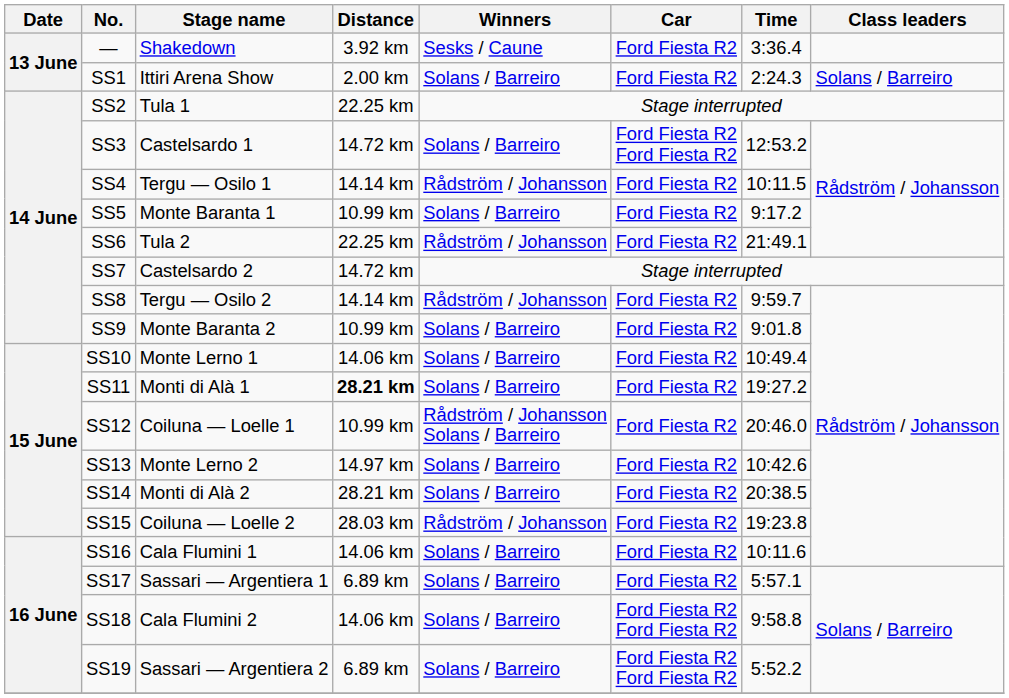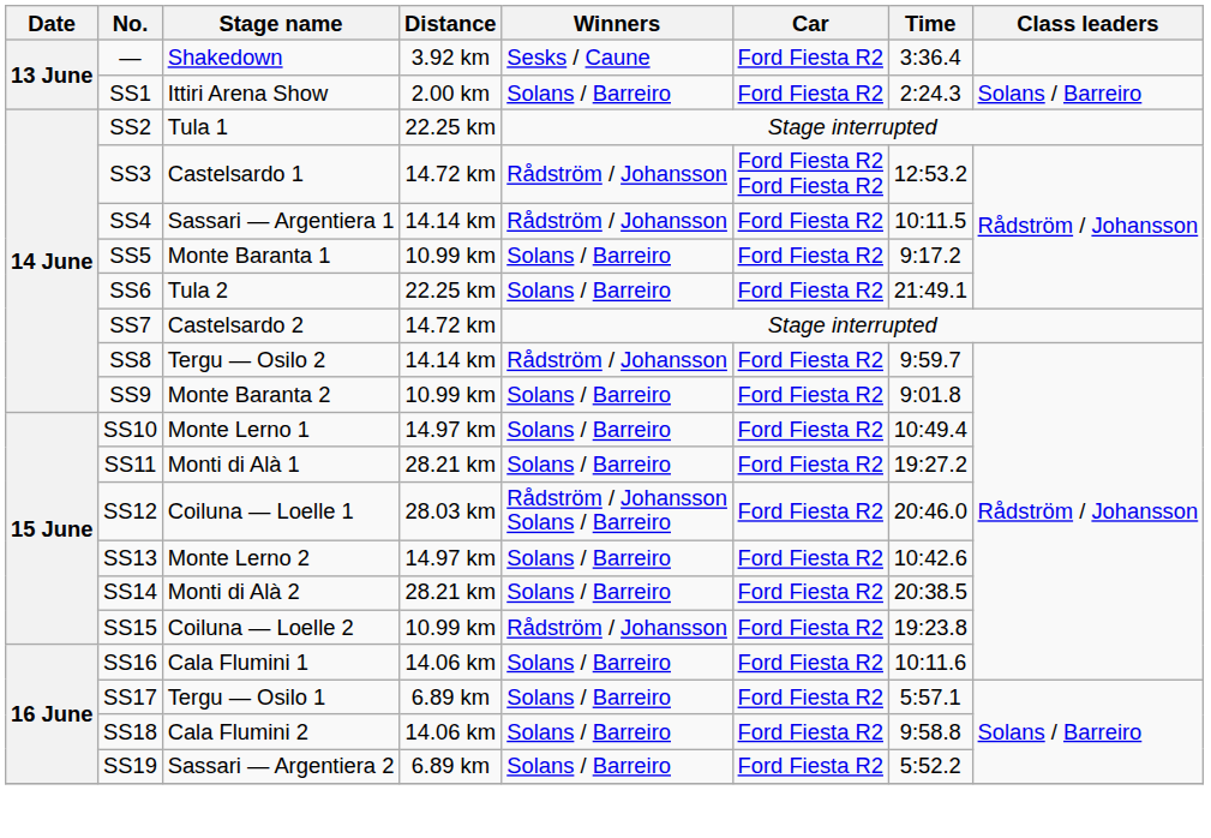 <table class="wikitable" style="font-size: 85%;">
 <tr>
 <th>Date</th>
 <th>No.</th>
 <th>Stage name</th>
 <th>Distance</th>
 <th>Winners</th>
 <th>Car</th>
 <th>Time</th>
 <th>Class leaders</th>
 </tr>
 <tr>
 <th nowrap rowspan="2">13 June</th>
 <td align="center">—</td>
 <td><a href='#'>Shakedown</a></td>
 <td align="center">3.92 km</td>
 <td><a href='#'>Sesks</a> / <a href='#'>Caune</a></td>
 <td><a href='#'>Ford Fiesta R2</a></td>
 <td align="center">3:36.4</td>
 <td></td>
 </tr>
 <tr>
 <td align="center">SS1</td>
 <td>Ittiri Arena Show</td>
 <td align="center">2.00 km</td>
 <td><a href='#'>Solans</a> / <a href='#'>Barreiro</a></td>
 <td><a href='#'>Ford Fiesta R2</a></td>
 <td align="center">2:24.3</td>
 <td><a href='#'>Solans</a> / <a href='#'>Barreiro</a></td>
 </tr>
 <tr>
 <th rowspan="8">14 June</th>
 <td align="center">SS2</td>
 <td>Tula 1</td>
 <td align="center">22.25 km</td>
 <td colspan="4" align="center"><em>Stage interrupted</em></td>
 </tr>
 <tr>
 <td align="center">SS3</td>
 <td>Castelsardo 1</td>
 <td align="center">14.72 km</td>
-<td><a href='#'>Solans</a> / <a href='#'>Barreiro</a></td>
+<td nowrap><a href='#'>Rådström</a> / <a href='#'>Johansson</a></td>
 <td><a href='#'>Ford Fiesta R2</a><br><a href='#'>Ford Fiesta R2</a></td>
 <td align="center">12:53.2</td>
 <td rowspan="4" nowrap><a href='#'>Rådström</a> / <a href='#'>Johansson</a></td>
 </tr>
 <tr>
 <td align="center">SS4</td>
-<td>Tergu — Osilo 1</td>
+<td>Sassari — Argentiera 1</td>
 <td align="center">14.14 km</td>
 <td><a href='#'>Rådström</a> / <a href='#'>Johansson</a></td>
 <td nowrap><a href='#'>Ford Fiesta R2</a></td>
 <td align="center">10:11.5</td>
 </tr>
 <tr>
 <td align="center">SS5</td>
 <td>Monte Baranta 1</td>
 <td align="center">10.99 km</td>
 <td><a href='#'>Solans</a> / <a href='#'>Barreiro</a></td>
 <td><a href='#'>Ford Fiesta R2</a></td>
 <td align="center">9:17.2</td>
 </tr>
 <tr>
 <td align="center">SS6</td>
 <td>Tula 2</td>
 <td align="center">22.25 km</td>
-<td><a href='#'>Rådström</a> / <a href='#'>Johansson</a></td>
+<td><a href='#'>Solans</a> / <a href='#'>Barreiro</a></td>
 <td><a href='#'>Ford Fiesta R2</a></td>
 <td align="center">21:49.1</td>
 </tr>
 <tr>
 <td align="center">SS7</td>
 <td>Castelsardo 2</td>
 <td align="center">14.72 km</td>
 <td colspan="4" align="center"><em>Stage interrupted</em></td>
 </tr>
 <tr>
 <td align="center">SS8</td>
 <td>Tergu — Osilo 2</td>
 <td align="center">14.14 km</td>
 <td><a href='#'>Rådström</a> / <a href='#'>Johansson</a></td>
 <td><a href='#'>Ford Fiesta R2</a></td>
 <td align="center">9:59.7</td>
 <td rowspan="9"><a href='#'>Rådström</a> / <a href='#'>Johansson</a></td>
 </tr>
 <tr>
 <td align="center">SS9</td>
 <td>Monte Baranta 2</td>
 <td align="center">10.99 km</td>
 <td><a href='#'>Solans</a> / <a href='#'>Barreiro</a></td>
 <td><a href='#'>Ford Fiesta R2</a></td>
 <td align="center">9:01.8</td>
 </tr>
 <tr>
 <th rowspan="6">15 June</th>
 <td align="center">SS10</td>
 <td>Monte Lerno 1</td>
-<td align="center">14.06 km</td>
+<td align="center">14.97 km</td>
 <td><a href='#'>Solans</a> / <a href='#'>Barreiro</a></td>
 <td><a href='#'>Ford Fiesta R2</a></td>
 <td align="center">10:49.4</td>
 </tr>
 <tr>
 <td align="center">SS11</td>
 <td>Monti di Alà 1</td>
-<td align="center"><strong>28.21 km</strong></td>
+<td align="center">28.21 km</td>
 <td><a href='#'>Solans</a> / <a href='#'>Barreiro</a></td>
 <td><a href='#'>Ford Fiesta R2</a></td>
 <td align="center">19:27.2</td>
 </tr>
 <tr>
 <td align="center">SS12</td>
 <td>Coiluna — Loelle 1</td>
-<td align="center">10.99 km</td>
+<td align="center">28.03 km</td>
 <td><a href='#'>Rådström</a> / <a href='#'>Johansson</a><br><a href='#'>Solans</a> / <a href='#'>Barreiro</a></td>
 <td><a href='#'>Ford Fiesta R2</a></td>
 <td align="center">20:46.0</td>
 </tr>
 <tr>
 <td align="center">SS13</td>
 <td>Monte Lerno 2</td>
 <td align="center">14.97 km</td>
 <td><a href='#'>Solans</a> / <a href='#'>Barreiro</a></td>
 <td><a href='#'>Ford Fiesta R2</a></td>
 <td align="center">10:42.6</td>
 </tr>
 <tr>
 <td align="center">SS14</td>
 <td>Monti di Alà 2</td>
 <td align="center">28.21 km</td>
 <td><a href='#'>Solans</a> / <a href='#'>Barreiro</a></td>
 <td><a href='#'>Ford Fiesta R2</a></td>
 <td align="center">20:38.5</td>
 </tr>
 <tr>
 <td align="center">SS15</td>
 <td>Coiluna — Loelle 2</td>
-<td align="center">28.03 km</td>
+<td align="center">10.99 km</td>
 <td><a href='#'>Rådström</a> / <a href='#'>Johansson</a></td>
 <td><a href='#'>Ford Fiesta R2</a></td>
 <td align="center">19:23.8</td>
 </tr>
 <tr>
 <th rowspan="4">16 June</th>
 <td align="center">SS16</td>
 <td>Cala Flumini 1</td>
 <td align="center">14.06 km</td>
 <td><a href='#'>Solans</a> / <a href='#'>Barreiro</a></td>
 <td><a href='#'>Ford Fiesta R2</a></td>
 <td align="center">10:11.6</td>
 </tr>
 <tr>
 <td align="center">SS17</td>
-<td>Sassari — Argentiera 1</td>
+<td>Tergu — Osilo 1</td>
 <td align="center">6.89 km</td>
 <td><a href='#'>Solans</a> / <a href='#'>Barreiro</a></td>
 <td><a href='#'>Ford Fiesta R2</a></td>
 <td align="center">5:57.1</td>
 <td rowspan="3"><a href='#'>Solans</a> / <a href='#'>Barreiro</a></td>
 </tr>
 <tr>
 <td align="center">SS18</td>
 <td>Cala Flumini 2</td>
 <td align="center">14.06 km</td>
 <td><a href='#'>Solans</a> / <a href='#'>Barreiro</a></td>
-<td><a href='#'>Ford Fiesta R2</a><br><a href='#'>Ford Fiesta R2</a></td>
+<td><a href='#'>Ford Fiesta R2</a></td>
 <td align="center">9:58.8</td>
 </tr>
 <tr>
 <td align="center">SS19</td>
 <td nowrap>Sassari — Argentiera 2</td>
 <td align="center">6.89 km</td>
 <td><a href='#'>Solans</a> / <a href='#'>Barreiro</a></td>
-<td><a href='#'>Ford Fiesta R2</a><br><a href='#'>Ford Fiesta R2</a></td>
+<td><a href='#'>Ford Fiesta R2</a></td>
 <td align="center">5:52.2</td>
 </tr>
 <tr>
 </tr>
 </table>
